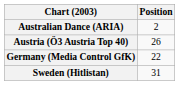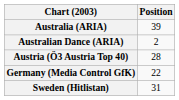 <table class="wikitable sortable plainrowheaders" style="text-align:center">
 <tr>
 <th>Chart (2003)</th>
 <th>Position</th>
+</tr>
+<tr>
+<th scope="row">Australia (ARIA)</th>
+<td>39</td>
 </tr>
 <tr>
 <th scope="row">Australian Dance (ARIA)</th>
 <td>2</td>
 </tr>
 <tr>
 <th scope="row">Austria (Ö3 Austria Top 40)</th>
-<td>26</td>
+<td>28</td>
 </tr>
 <tr>
 <th scope="row">Germany (Media Control GfK)</th>
 <td>22</td>
 </tr>
 <tr>
 <th scope="row">Sweden (Hitlistan)</th>
 <td align="center">31</td>
 </tr>
 </table>
